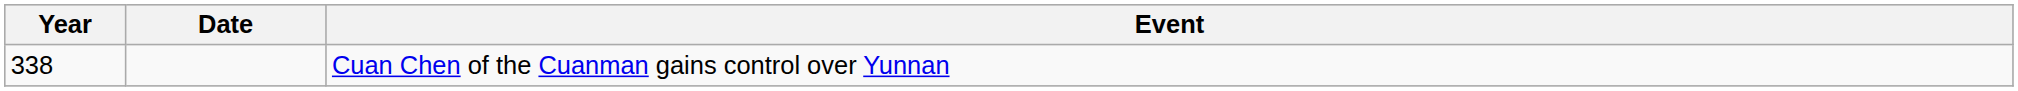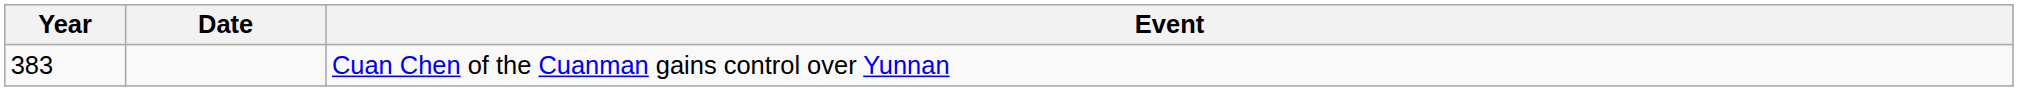 <table class="wikitable" width="100%">
 <tr>
 <th style="width:6%">Year</th>
 <th style="width:10%">Date</th>
 <th>Event</th>
 </tr>
 <tr>
-<td>338</td>
+<td>383</td>
 <td></td>
 <td><a href='#'>Cuan Chen</a> of the <a href='#'>Cuanman</a> gains control over <a href='#'>Yunnan</a></td>
 </tr>
 </table>
